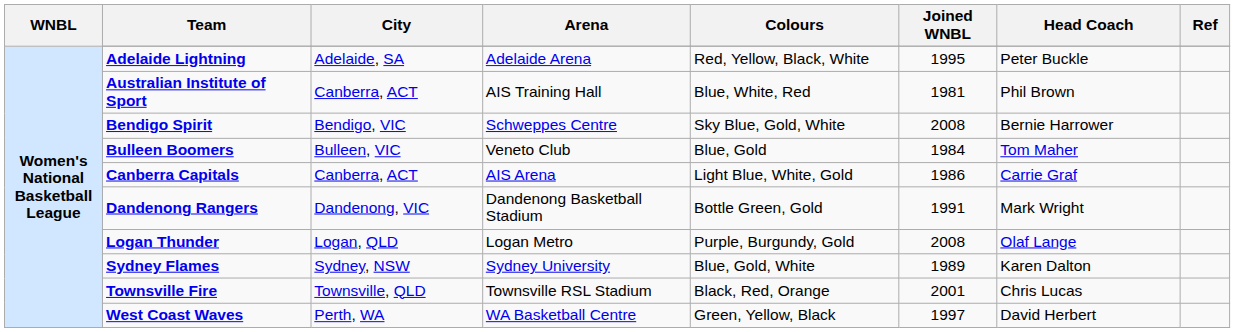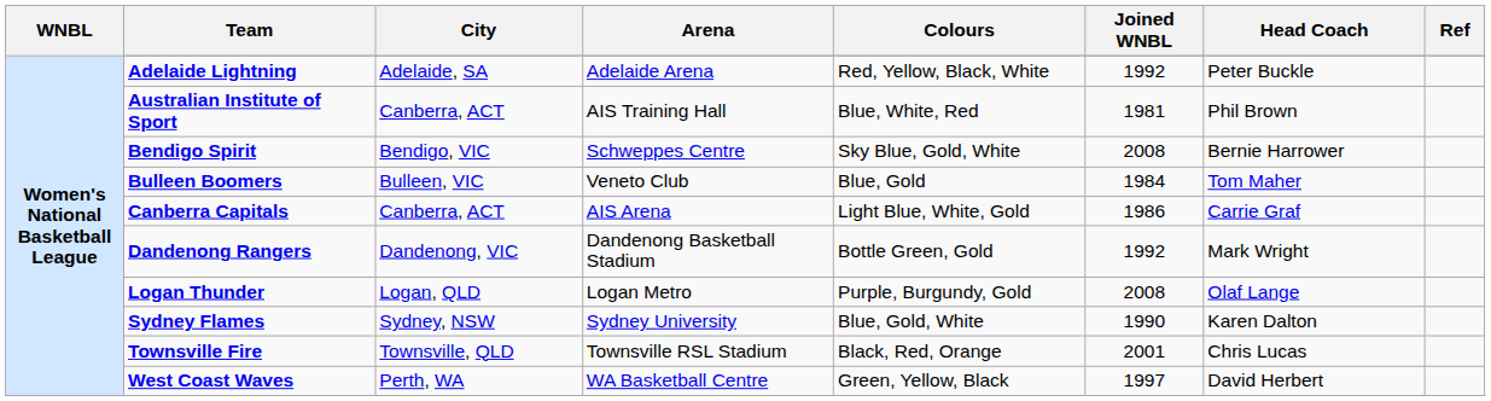 <table class="wikitable" style="width:100%; text-align:left;" >
 <tr>
 <th style="width:8%">WNBL</th>
 <th style="width:17%">Team</th>
 <th style="width:14%">City</th>
 <th style="width:17%">Arena</th>
 <th style="width:17%">Colours</th>
 <th style="width:8%">Joined WNBL</th>
 <th style="width:15%">Head Coach</th>
 <th style="width:7%">Ref</th>
 </tr>
 <tr>
 <th rowspan="11" style="background:#d0e7ff; text-align:center;"><strong>Women's National Basketball League</strong></th>
 </tr>
 <tr>
 <td><strong><a href='#'>Adelaide Lightning</a></strong></td>
 <td><a href='#'>Adelaide</a>, <a href='#'>SA</a></td>
 <td><a href='#'>Adelaide Arena</a></td>
 <td>Red, Yellow, Black, White</td>
-<td align=center>1995</td>
+<td align=center>1992</td>
 <td>Peter Buckle</td>
 <td></td>
 </tr>
 <tr>
 <td><strong><a href='#'>Australian Institute of Sport</a></strong></td>
 <td><a href='#'>Canberra</a>, <a href='#'>ACT</a></td>
 <td>AIS Training Hall</td>
 <td>Blue, White, Red</td>
 <td align=center>1981</td>
 <td>Phil Brown</td>
 <td></td>
 </tr>
 <tr>
 <td><strong><a href='#'>Bendigo Spirit</a></strong></td>
 <td><a href='#'>Bendigo</a>, <a href='#'>VIC</a></td>
 <td><a href='#'>Schweppes Centre</a></td>
 <td>Sky Blue, Gold, White</td>
 <td align=center>2008</td>
 <td>Bernie Harrower</td>
 <td></td>
 </tr>
 <tr>
 <td><strong><a href='#'>Bulleen Boomers</a></strong></td>
 <td><a href='#'>Bulleen</a>, <a href='#'>VIC</a></td>
 <td>Veneto Club</td>
 <td>Blue, Gold</td>
 <td align=center>1984</td>
 <td><a href='#'>Tom Maher</a></td>
 <td></td>
 </tr>
 <tr>
 <td><strong><a href='#'>Canberra Capitals</a></strong></td>
 <td><a href='#'>Canberra</a>, <a href='#'>ACT</a></td>
 <td><a href='#'>AIS Arena</a></td>
 <td>Light Blue, White, Gold</td>
 <td align=center>1986</td>
 <td><a href='#'>Carrie Graf</a></td>
 <td></td>
 </tr>
 <tr>
 <td><strong><a href='#'>Dandenong Rangers</a></strong></td>
 <td><a href='#'>Dandenong</a>, <a href='#'>VIC</a></td>
 <td>Dandenong Basketball Stadium</td>
 <td>Bottle Green, Gold</td>
-<td align=center>1991</td>
+<td align=center>1992</td>
 <td>Mark Wright</td>
 <td></td>
 </tr>
 <tr>
 <td><strong><a href='#'>Logan Thunder</a></strong></td>
 <td><a href='#'>Logan</a>, <a href='#'>QLD</a></td>
 <td>Logan Metro</td>
 <td>Purple, Burgundy, Gold</td>
 <td align=center>2008</td>
 <td><a href='#'>Olaf Lange</a></td>
 <td></td>
 </tr>
 <tr>
 <td><strong><a href='#'>Sydney Flames</a></strong></td>
 <td><a href='#'>Sydney</a>, <a href='#'>NSW</a></td>
 <td><a href='#'>Sydney University</a></td>
 <td>Blue, Gold, White</td>
-<td align=center>1989</td>
+<td align=center>1990</td>
 <td>Karen Dalton</td>
 <td></td>
 </tr>
 <tr>
 <td><strong><a href='#'>Townsville Fire</a></strong></td>
 <td><a href='#'>Townsville</a>, <a href='#'>QLD</a></td>
 <td>Townsville RSL Stadium</td>
 <td>Black, Red, Orange</td>
 <td align=center>2001</td>
 <td>Chris Lucas</td>
 <td></td>
 </tr>
 <tr>
 <td><strong><a href='#'>West Coast Waves</a></strong></td>
 <td><a href='#'>Perth</a>, <a href='#'>WA</a></td>
 <td><a href='#'>WA Basketball Centre</a></td>
 <td>Green, Yellow, Black</td>
 <td align=center>1997</td>
 <td>David Herbert</td>
 <td></td>
 </tr>
 </table>
